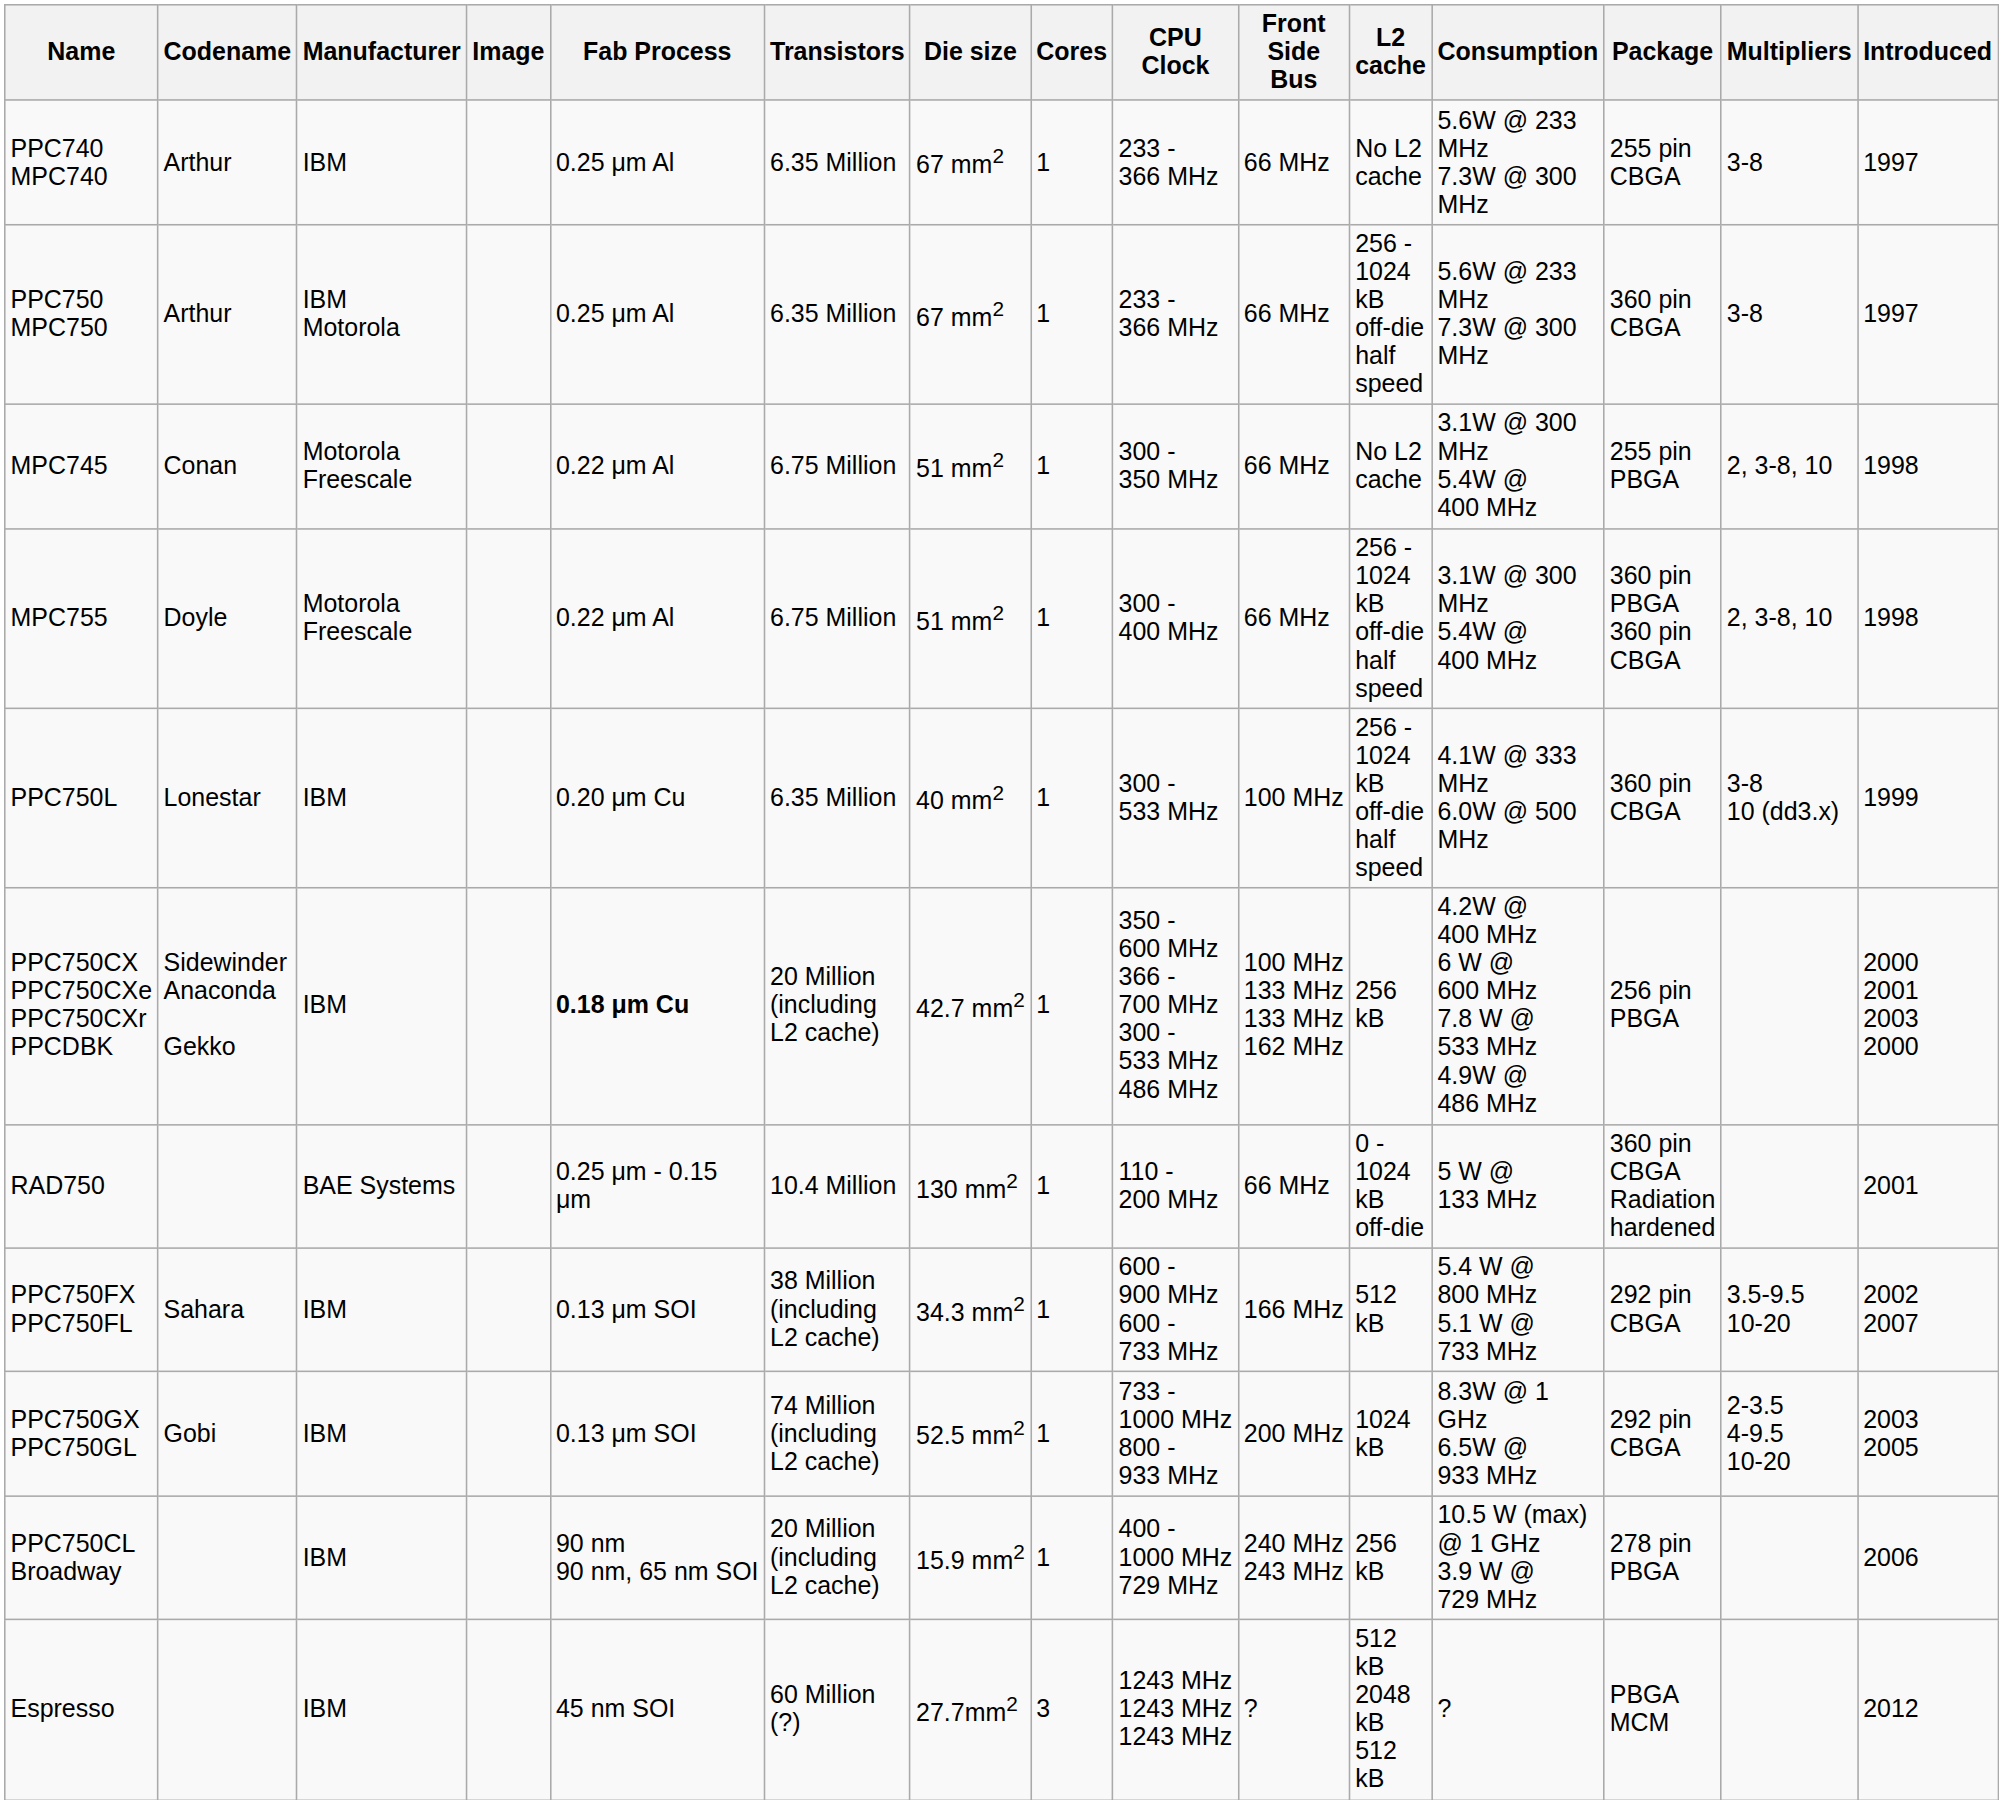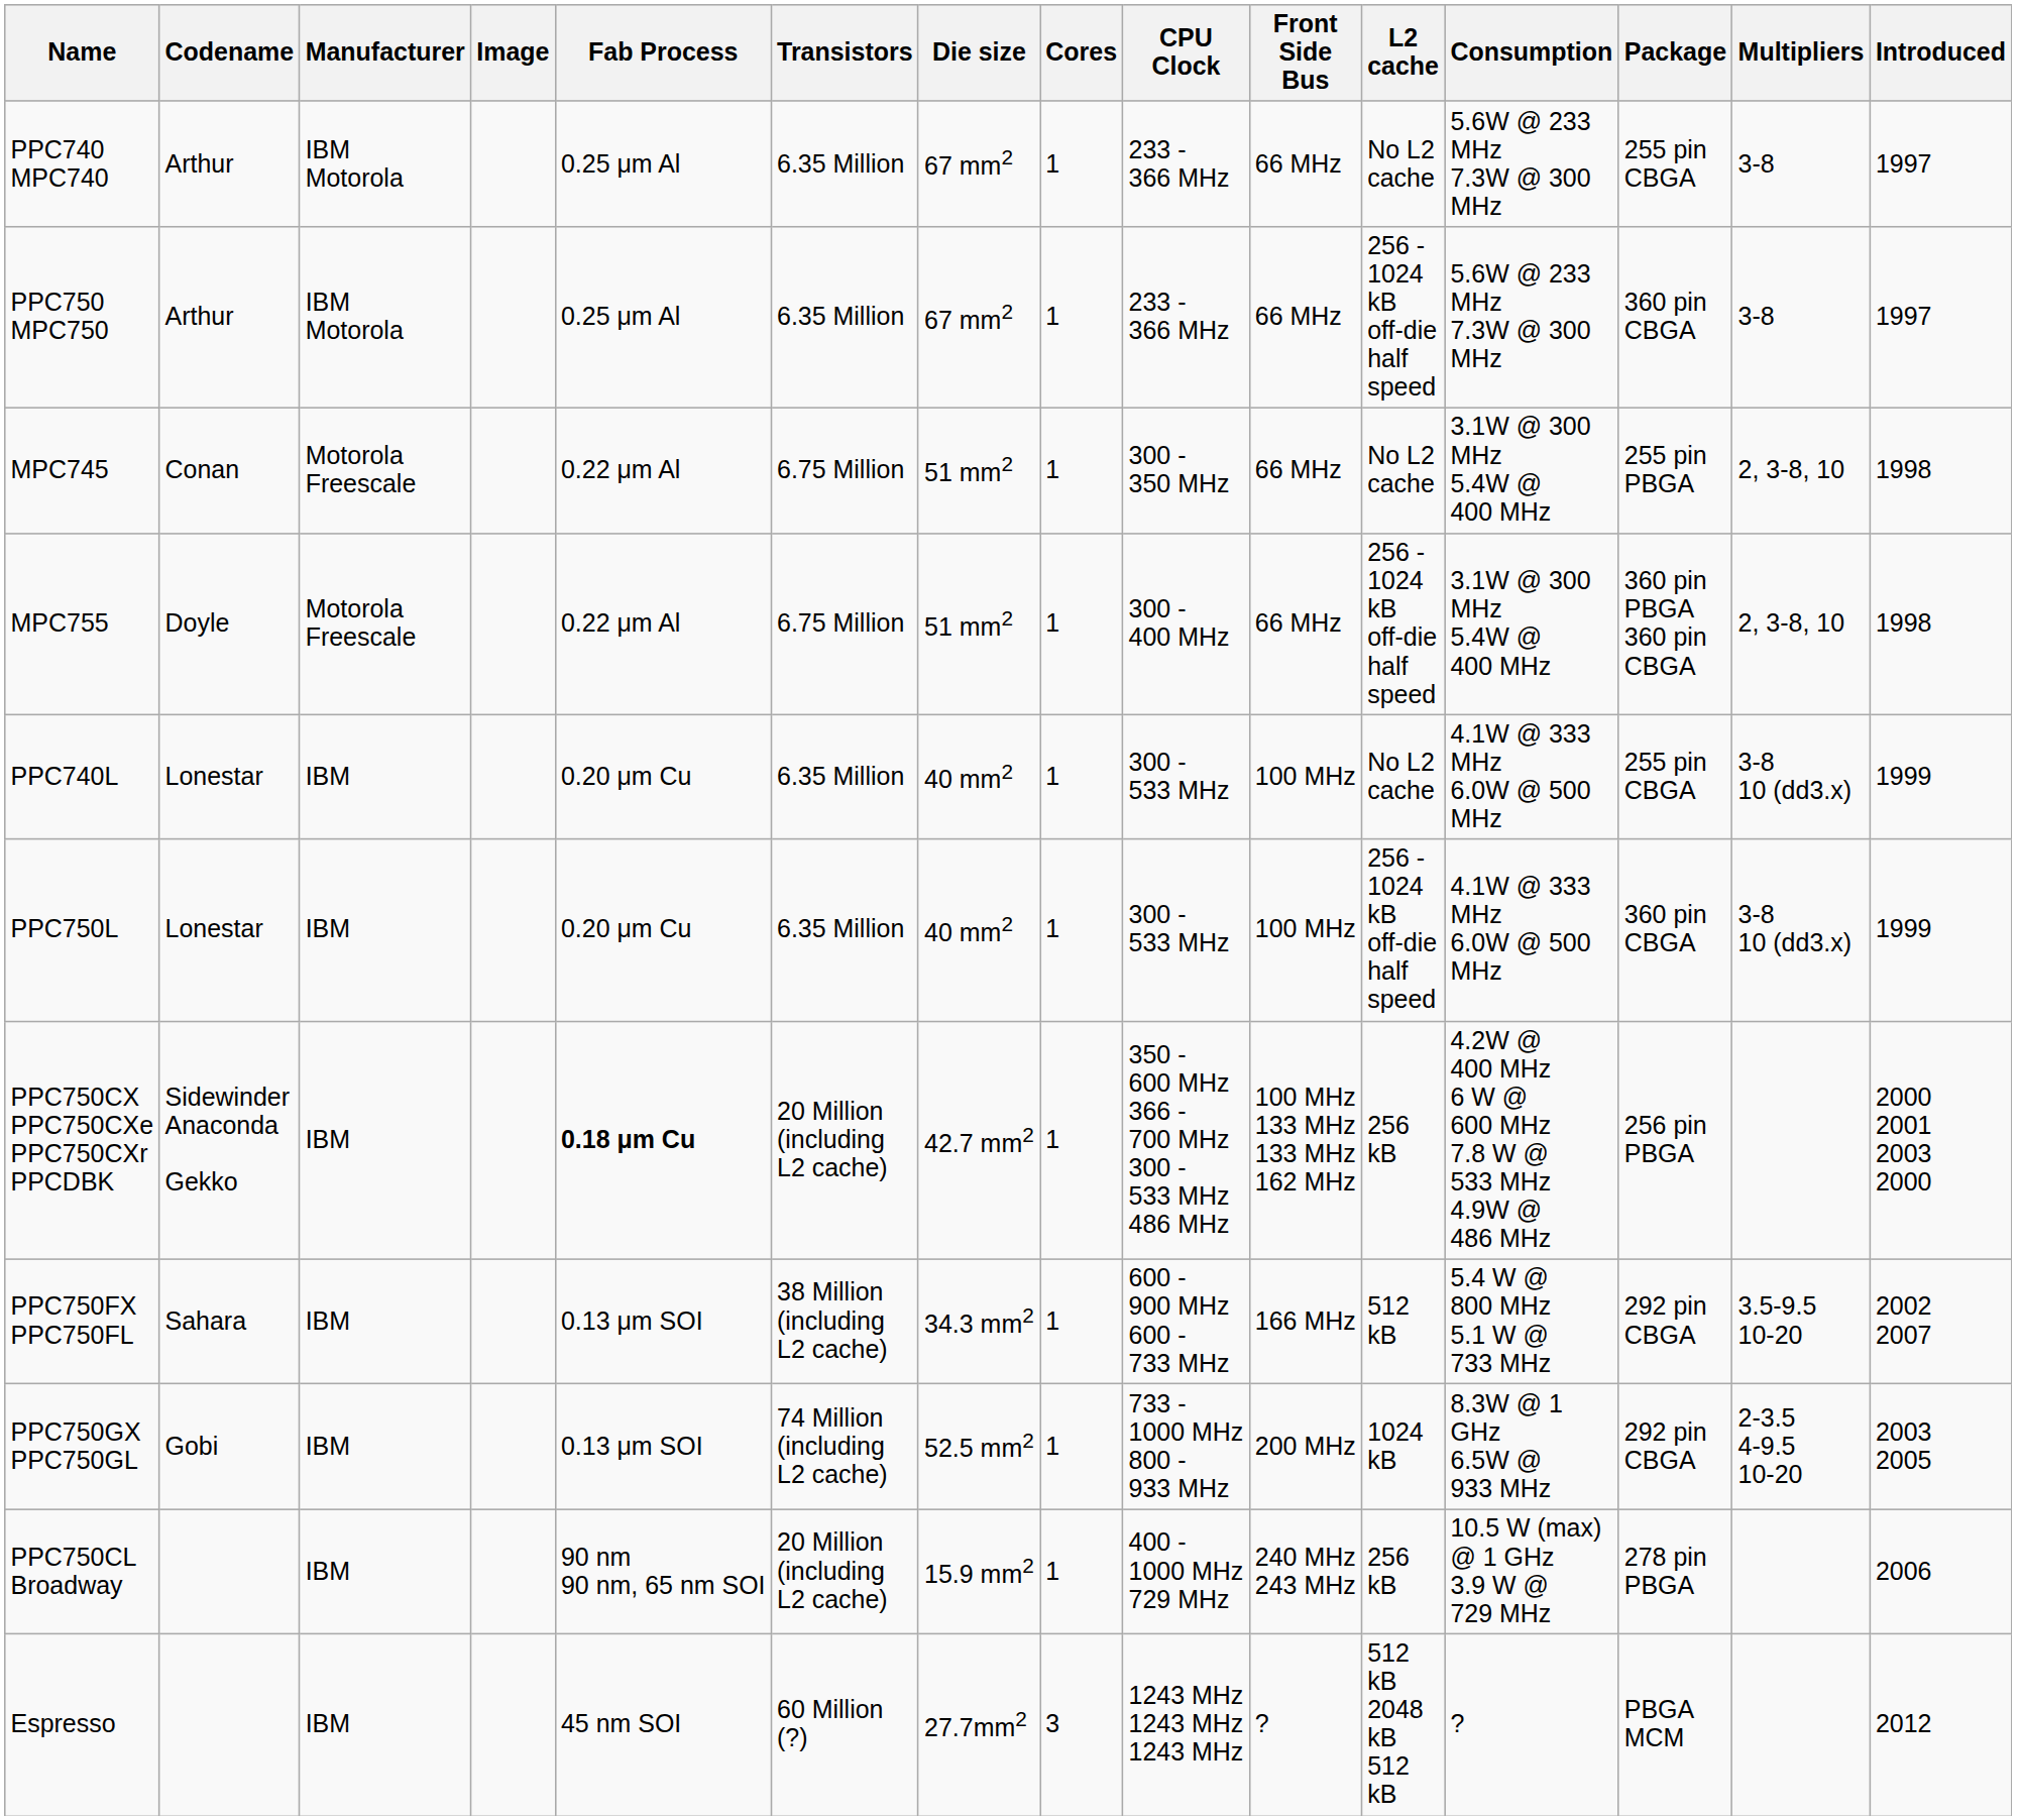 <table class="wikitable">
 <tr>
 <th>Name</th>
 <th>Codename</th>
 <th>Manufacturer</th>
 <th>Image</th>
 <th>Fab Process</th>
 <th>Transistors</th>
 <th>Die size</th>
 <th>Cores</th>
 <th>CPU Clock</th>
 <th>Front Side Bus</th>
 <th>L2 cache</th>
 <th>Consumption</th>
 <th>Package</th>
 <th>Multipliers</th>
 <th>Introduced</th>
 </tr>
 <tr>
 <td>PPC740<br>MPC740</td>
 <td>Arthur</td>
-<td>IBM</td>
+<td>IBM<br>Motorola</td>
 <td></td>
 <td>0.25 μm Al</td>
 <td>6.35 Million</td>
 <td>67 mm<sup>2</sup></td>
 <td>1</td>
 <td>233 - 366 MHz</td>
 <td>66 MHz</td>
 <td>No L2 cache</td>
 <td>5.6W @ 233 MHz<br>7.3W @ 300 MHz</td>
 <td>255 pin CBGA</td>
 <td>3-8</td>
 <td>1997</td>
 </tr>
 <tr>
 <td>PPC750<br>MPC750</td>
 <td>Arthur</td>
 <td>IBM<br>Motorola</td>
 <td></td>
 <td>0.25 μm Al</td>
 <td>6.35 Million</td>
 <td>67 mm<sup>2</sup></td>
 <td>1</td>
 <td>233 - 366 MHz</td>
 <td>66 MHz</td>
 <td>256 - 1024 kB<br>off-die<br>half speed</td>
 <td>5.6W @ 233 MHz<br>7.3W @ 300 MHz</td>
 <td>360 pin CBGA</td>
 <td>3-8</td>
 <td>1997</td>
 </tr>
 <tr>
 <td>MPC745</td>
 <td>Conan</td>
 <td>Motorola<br>Freescale</td>
 <td></td>
 <td>0.22 μm Al</td>
 <td>6.75 Million</td>
 <td>51 mm<sup>2</sup></td>
 <td>1</td>
 <td>300 - 350 MHz</td>
 <td>66 MHz</td>
 <td>No L2 cache</td>
 <td>3.1W @ 300 MHz<br>5.4W @ 400 MHz</td>
 <td>255 pin PBGA</td>
 <td>2, 3-8, 10</td>
 <td>1998</td>
 </tr>
 <tr>
 <td>MPC755</td>
 <td>Doyle</td>
 <td>Motorola<br>Freescale</td>
 <td></td>
 <td>0.22 μm Al</td>
 <td>6.75 Million</td>
 <td>51 mm<sup>2</sup></td>
 <td>1</td>
 <td>300 - 400 MHz</td>
 <td>66 MHz</td>
 <td>256 - 1024 kB<br>off-die<br>half speed</td>
 <td>3.1W @ 300 MHz<br>5.4W @ 400 MHz</td>
 <td>360 pin PBGA<br>360 pin CBGA</td>
 <td>2, 3-8, 10</td>
 <td>1998</td>
 </tr>
 <tr>
+<td>PPC740L</td>
+<td>Lonestar</td>
+<td>IBM</td>
+<td></td>
+<td>0.20 μm Cu</td>
+<td>6.35 Million</td>
+<td>40 mm<sup>2</sup></td>
+<td>1</td>
+<td>300 - 533 MHz</td>
+<td>100 MHz</td>
+<td>No L2 cache</td>
+<td>4.1W @ 333 MHz<br>6.0W @ 500 MHz</td>
+<td>255 pin CBGA</td>
+<td>3-8<br>10 (dd3.x)</td>
+<td>1999</td>
+</tr>
+<tr>
 <td>PPC750L</td>
 <td>Lonestar</td>
 <td>IBM</td>
 <td></td>
 <td>0.20 μm Cu</td>
 <td>6.35 Million</td>
 <td>40 mm<sup>2</sup></td>
 <td>1</td>
 <td>300 - 533 MHz</td>
 <td>100 MHz</td>
 <td>256 - 1024 kB<br>off-die<br>half speed</td>
 <td>4.1W @ 333 MHz<br>6.0W @ 500 MHz</td>
 <td>360 pin CBGA</td>
 <td>3-8<br>10 (dd3.x)</td>
 <td>1999</td>
 </tr>
 <tr>
 <td>PPC750CX<br>PPC750CXe<br>PPC750CXr<br>PPCDBK</td>
 <td>Sidewinder<br>Anaconda<br><br>Gekko</td>
 <td>IBM</td>
 <td></td>
 <td><strong>0.18 μm Cu</strong></td>
 <td>20 Million<br>(including L2 cache)</td>
 <td>42.7 mm<sup>2</sup></td>
 <td>1</td>
 <td>350 - 600 MHz<br>366 - 700 MHz<br>300 - 533 MHz<br>486 MHz</td>
 <td>100 MHz<br>133 MHz<br>133 MHz<br>162 MHz</td>
 <td>256 kB</td>
 <td>4.2W @ 400 MHz<br>6 W @ 600 MHz<br>7.8 W @ 533 MHz<br>4.9W @ 486 MHz</td>
 <td>256 pin PBGA</td>
 <td></td>
 <td>2000<br>2001<br>2003<br>2000</td>
-</tr>
-<tr>
-<td>RAD750</td>
-<td></td>
-<td>BAE Systems</td>
-<td></td>
-<td>0.25 μm - 0.15 μm</td>
-<td>10.4 Million</td>
-<td>130 mm<sup>2</sup></td>
-<td>1</td>
-<td>110 - 200 MHz</td>
-<td>66 MHz</td>
-<td>0 - 1024 kB<br>off-die</td>
-<td>5 W @ 133 MHz</td>
-<td>360 pin CBGA<br>Radiation hardened</td>
-<td></td>
-<td>2001</td>
 </tr>
 <tr>
 <td>PPC750FX<br>PPC750FL</td>
 <td>Sahara</td>
 <td>IBM</td>
 <td></td>
 <td>0.13 μm SOI</td>
 <td>38 Million<br>(including L2 cache)</td>
 <td>34.3 mm<sup>2</sup></td>
 <td>1</td>
 <td>600 - 900 MHz<br>600 - 733 MHz</td>
 <td>166 MHz</td>
 <td>512 kB</td>
 <td>5.4 W @ 800 MHz<br>5.1 W @ 733 MHz</td>
 <td>292 pin CBGA</td>
 <td>3.5-9.5<br>10-20</td>
 <td>2002<br>2007</td>
 </tr>
 <tr>
 <td>PPC750GX<br>PPC750GL</td>
 <td>Gobi</td>
 <td>IBM</td>
 <td></td>
 <td>0.13 μm SOI</td>
 <td>74 Million<br>(including L2 cache)</td>
 <td>52.5 mm<sup>2</sup></td>
 <td>1</td>
 <td>733 - 1000 MHz<br>800 - 933 MHz</td>
 <td>200 MHz</td>
 <td>1024 kB</td>
 <td>8.3W @ 1 GHz<br>6.5W @ 933 MHz</td>
 <td>292 pin CBGA</td>
 <td>2-3.5<br>4-9.5<br>10-20</td>
 <td>2003<br>2005</td>
 </tr>
 <tr>
 <td>PPC750CL<br>Broadway</td>
 <td></td>
 <td>IBM</td>
 <td></td>
 <td>90 nm<br>90 nm, 65 nm SOI</td>
 <td>20 Million<br>(including L2 cache)</td>
 <td>15.9 mm<sup>2</sup></td>
 <td>1</td>
 <td>400 - 1000 MHz<br>729 MHz</td>
 <td>240 MHz<br> 243 MHz</td>
 <td>256 kB</td>
 <td>10.5 W (max) @ 1 GHz<br>3.9 W @ 729 MHz</td>
 <td>278 pin PBGA</td>
 <td></td>
 <td>2006</td>
 </tr>
 <tr>
 <td>Espresso</td>
 <td></td>
 <td>IBM</td>
 <td></td>
 <td>45 nm SOI</td>
 <td>60 Million (?)</td>
 <td>27.7mm<sup>2</sup></td>
 <td>3</td>
 <td>1243 MHz<br>1243 MHz<br>1243 MHz<br></td>
 <td>?</td>
 <td>512 kB<br>2048 kB<br>512 kB<br></td>
 <td>?</td>
 <td>PBGA MCM</td>
 <td></td>
 <td>2012</td>
 </tr>
 </table>
